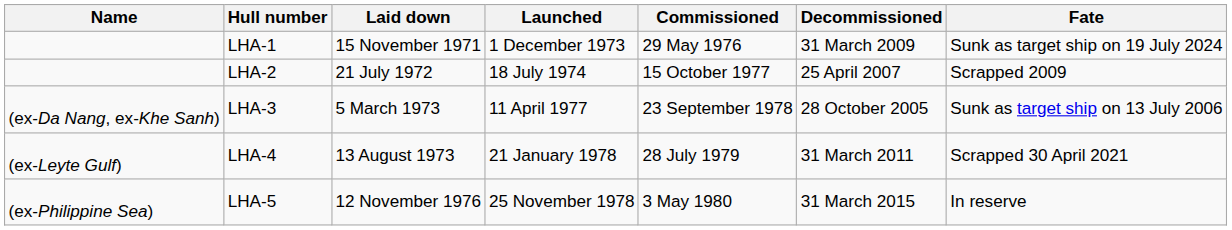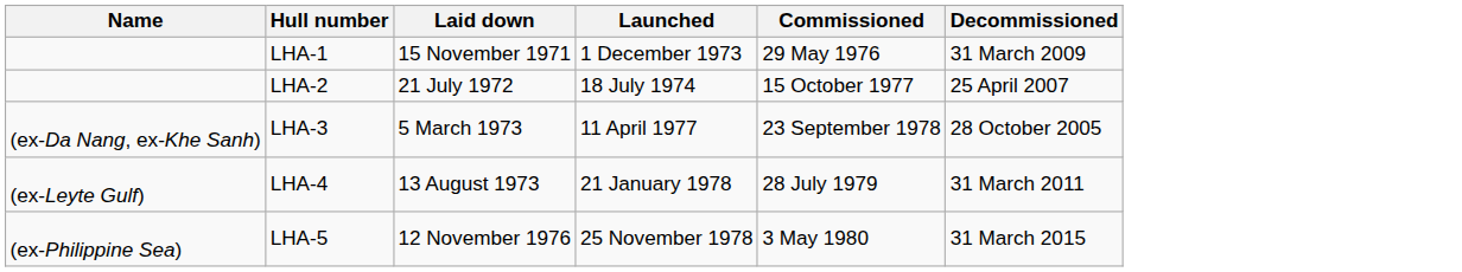 <table class="wikitable">
 <tr>
 <th>Name</th>
 <th>Hull number</th>
 <th>Laid down</th>
 <th>Launched</th>
 <th>Commissioned</th>
 <th>Decommissioned</th>
-<th>Fate</th>
 </tr>
 <tr>
 <td></td>
 <td>LHA-1</td>
 <td>15 November 1971</td>
 <td>1 December 1973</td>
 <td>29 May 1976</td>
 <td>31 March 2009</td>
-<td>Sunk as target ship on 19 July 2024</td>
 </tr>
 <tr>
 <td></td>
 <td>LHA-2</td>
 <td>21 July 1972</td>
 <td>18 July 1974</td>
 <td>15 October 1977</td>
 <td>25 April 2007</td>
-<td>Scrapped 2009</td>
 </tr>
 <tr>
 <td><br>(ex-<em>Da Nang</em>, ex-<em>Khe Sanh</em>)</td>
 <td>LHA-3</td>
 <td>5 March 1973</td>
 <td>11 April 1977</td>
 <td>23 September 1978</td>
 <td>28 October 2005</td>
-<td>Sunk as <a href='#'>target ship</a> on 13 July 2006</td>
 </tr>
 <tr>
 <td><br>(ex-<em>Leyte Gulf</em>)</td>
 <td>LHA-4</td>
 <td>13 August 1973</td>
 <td>21 January 1978</td>
 <td>28 July 1979</td>
 <td>31 March 2011</td>
-<td>Scrapped 30 April 2021</td>
 </tr>
 <tr>
 <td><br>(ex-<em>Philippine Sea</em>)</td>
 <td>LHA-5</td>
 <td>12 November 1976</td>
 <td>25 November 1978</td>
 <td>3 May 1980</td>
 <td>31 March 2015</td>
-<td>In reserve</td>
 </tr>
 </table>
